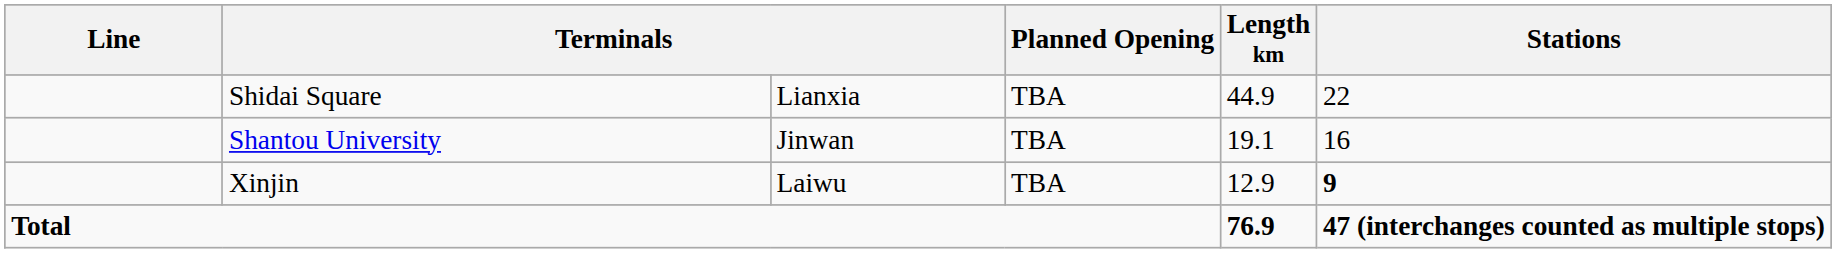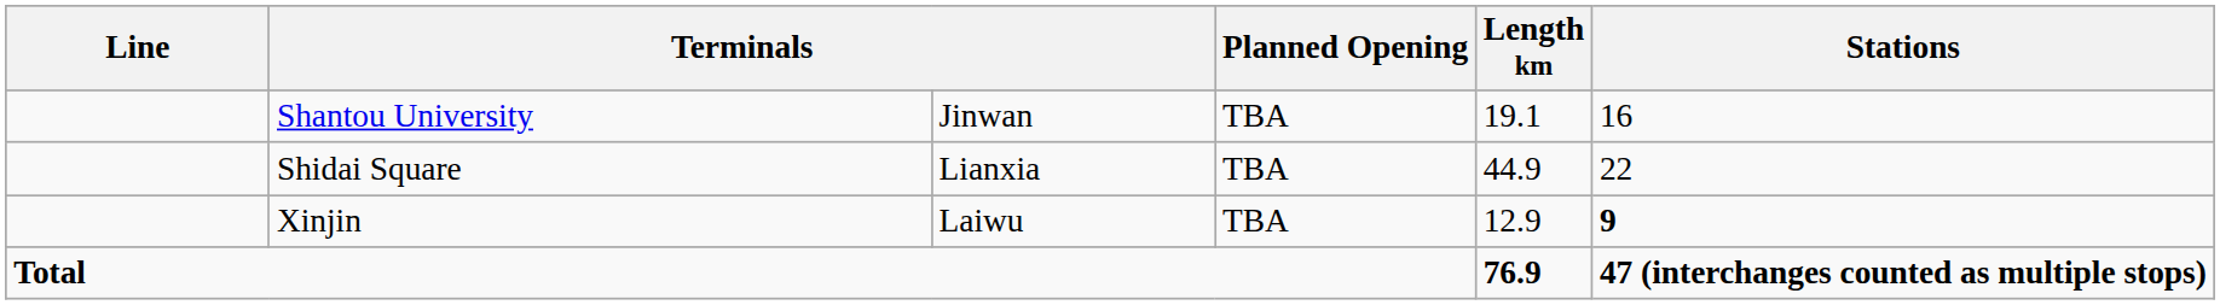 <table class="wikitable sortable">
 <tr>
 <th data-sort-type="text"style="width:120px;">Line</th>
 <th class="unsortable" colspan="2" style="width:450px; line-height:1.05">Terminals</th>
 <th>Planned Opening</th>
 <th style="line-height:1.05">Length<br><small>km</small></th>
 <th style="line-height:1.05">Stations</th>
 </tr>
 <tr>
 <td></td>
+<td><a href='#'>Shantou University</a></td>
+<td>Jinwan</td>
+<td>TBA</td>
+<td>19.1</td>
+<td>16</td>
+</tr>
+<tr>
+<td></td>
 <td>Shidai Square</td>
 <td>Lianxia</td>
 <td>TBA</td>
 <td>44.9</td>
 <td>22</td>
-</tr>
-<tr>
-<td></td>
-<td><a href='#'>Shantou University</a></td>
-<td>Jinwan</td>
-<td>TBA</td>
-<td>19.1</td>
-<td>16</td>
 </tr>
 <tr>
 <td></td>
 <td>Xinjin</td>
 <td>Laiwu</td>
 <td>TBA</td>
 <td>12.9</td>
 <td><strong>9</strong></td>
 </tr>
 <tr class="sortbottom">
 <td colspan="4"><strong>Total</strong></td>
 <td><strong>76.9</strong></td>
 <td><strong>47 (interchanges counted as multiple stops)</strong></td>
 </tr>
 </table>
